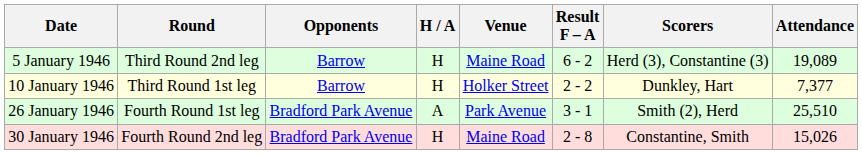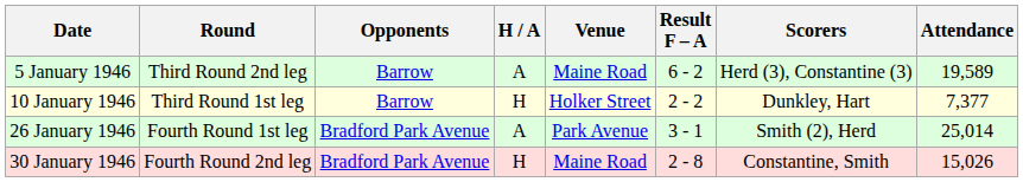 <table class="wikitable" style="text-align:center">
 <tr>
 <th>Date</th>
 <th>Round</th>
 <th>Opponents</th>
 <th>H / A</th>
 <th>Venue</th>
 <th>Result<br>F – A</th>
 <th>Scorers</th>
 <th>Attendance</th>
 </tr>
 <tr bgcolor="#ddffdd">
 <td>5 January 1946</td>
 <td>Third Round 2nd leg</td>
 <td><a href='#'>Barrow</a></td>
-<td>H</td>
+<td>A</td>
 <td><a href='#'>Maine Road</a></td>
 <td>6 - 2</td>
 <td>Herd (3), Constantine (3)</td>
-<td>19,089</td>
+<td>19,589</td>
 </tr>
 <tr bgcolor="#ffffdd">
 <td>10 January 1946</td>
 <td>Third Round 1st leg</td>
 <td><a href='#'>Barrow</a></td>
 <td>H</td>
 <td><a href='#'>Holker Street</a></td>
 <td>2 - 2</td>
 <td>Dunkley, Hart</td>
 <td>7,377</td>
 </tr>
 <tr bgcolor="#ddffdd">
 <td>26 January 1946</td>
 <td>Fourth Round 1st leg</td>
 <td><a href='#'>Bradford Park Avenue</a></td>
 <td>A</td>
 <td><a href='#'>Park Avenue</a></td>
 <td>3 - 1</td>
 <td>Smith (2), Herd</td>
-<td>25,510</td>
+<td>25,014</td>
 </tr>
 <tr bgcolor="#ffdddd">
 <td>30 January 1946</td>
 <td>Fourth Round 2nd leg</td>
 <td><a href='#'>Bradford Park Avenue</a></td>
 <td>H</td>
 <td><a href='#'>Maine Road</a></td>
 <td>2 - 8</td>
 <td>Constantine, Smith</td>
 <td>15,026</td>
 </tr>
 </table>
